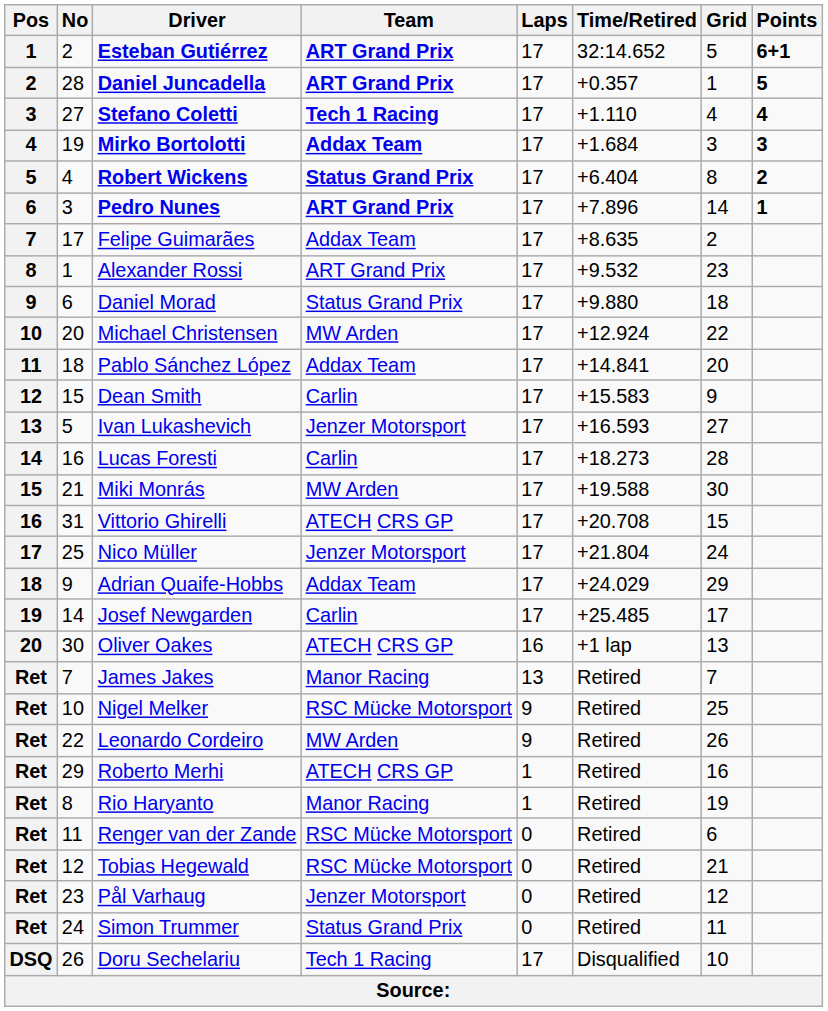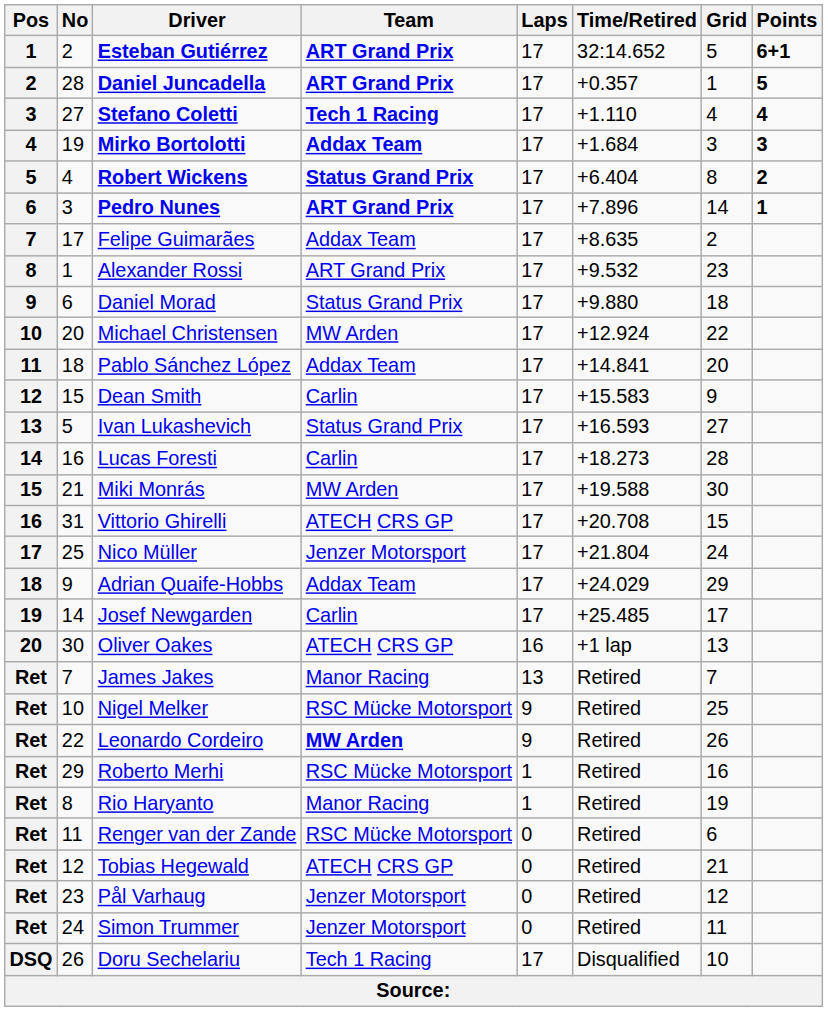 <table class="wikitable" style="font-size:85%">
 <tr>
 <th>Pos</th>
 <th>No</th>
 <th>Driver</th>
 <th>Team</th>
 <th>Laps</th>
 <th>Time/Retired</th>
 <th>Grid</th>
 <th>Points</th>
 </tr>
 <tr>
 <th>1</th>
 <td>2</td>
 <td> <strong><a href='#'>Esteban Gutiérrez</a></strong></td>
 <td><strong><a href='#'>ART Grand Prix</a></strong></td>
 <td>17</td>
 <td>32:14.652</td>
 <td>5</td>
 <td><strong>6+1</strong></td>
 </tr>
 <tr>
 <th>2</th>
 <td>28</td>
 <td> <strong><a href='#'>Daniel Juncadella</a></strong></td>
 <td><strong><a href='#'>ART Grand Prix</a></strong></td>
 <td>17</td>
 <td>+0.357</td>
 <td>1</td>
 <td><strong>5</strong></td>
 </tr>
 <tr>
 <th>3</th>
 <td>27</td>
 <td> <strong><a href='#'>Stefano Coletti</a></strong></td>
 <td><strong><a href='#'>Tech 1 Racing</a></strong></td>
 <td>17</td>
 <td>+1.110</td>
 <td>4</td>
 <td><strong>4</strong></td>
 </tr>
 <tr>
 <th>4</th>
 <td>19</td>
 <td> <strong><a href='#'>Mirko Bortolotti</a></strong></td>
 <td><strong><a href='#'>Addax Team</a></strong></td>
 <td>17</td>
 <td>+1.684</td>
 <td>3</td>
 <td><strong>3</strong></td>
 </tr>
 <tr>
 <th>5</th>
 <td>4</td>
 <td> <strong><a href='#'>Robert Wickens</a></strong></td>
 <td><strong><a href='#'>Status Grand Prix</a></strong></td>
 <td>17</td>
 <td>+6.404</td>
 <td>8</td>
 <td><strong>2</strong></td>
 </tr>
 <tr>
 <th>6</th>
 <td>3</td>
 <td> <strong><a href='#'>Pedro Nunes</a></strong></td>
 <td><strong><a href='#'>ART Grand Prix</a></strong></td>
 <td>17</td>
 <td>+7.896</td>
 <td>14</td>
 <td><strong>1</strong></td>
 </tr>
 <tr>
 <th>7</th>
 <td>17</td>
 <td> <a href='#'>Felipe Guimarães</a></td>
 <td><a href='#'>Addax Team</a></td>
 <td>17</td>
 <td>+8.635</td>
 <td>2</td>
 <td></td>
 </tr>
 <tr>
 <th>8</th>
 <td>1</td>
 <td> <a href='#'>Alexander Rossi</a></td>
 <td><a href='#'>ART Grand Prix</a></td>
 <td>17</td>
 <td>+9.532</td>
 <td>23</td>
 <td></td>
 </tr>
 <tr>
 <th>9</th>
 <td>6</td>
 <td> <a href='#'>Daniel Morad</a></td>
 <td><a href='#'>Status Grand Prix</a></td>
 <td>17</td>
 <td>+9.880</td>
 <td>18</td>
 <td></td>
 </tr>
 <tr>
 <th>10</th>
 <td>20</td>
 <td> <a href='#'>Michael Christensen</a></td>
 <td><a href='#'>MW Arden</a></td>
 <td>17</td>
 <td>+12.924</td>
 <td>22</td>
 <td></td>
 </tr>
 <tr>
 <th>11</th>
 <td>18</td>
 <td> <a href='#'>Pablo Sánchez López</a></td>
 <td><a href='#'>Addax Team</a></td>
 <td>17</td>
 <td>+14.841</td>
 <td>20</td>
 <td></td>
 </tr>
 <tr>
 <th>12</th>
 <td>15</td>
 <td> <a href='#'>Dean Smith</a></td>
 <td><a href='#'>Carlin</a></td>
 <td>17</td>
 <td>+15.583</td>
 <td>9</td>
 <td></td>
 </tr>
 <tr>
 <th>13</th>
 <td>5</td>
 <td> <a href='#'>Ivan Lukashevich</a></td>
-<td><a href='#'>Jenzer Motorsport</a></td>
+<td><a href='#'>Status Grand Prix</a></td>
 <td>17</td>
 <td>+16.593</td>
 <td>27</td>
 <td></td>
 </tr>
 <tr>
 <th>14</th>
 <td>16</td>
 <td> <a href='#'>Lucas Foresti</a></td>
 <td><a href='#'>Carlin</a></td>
 <td>17</td>
 <td>+18.273</td>
 <td>28</td>
 <td></td>
 </tr>
 <tr>
 <th>15</th>
 <td>21</td>
 <td> <a href='#'>Miki Monrás</a></td>
 <td><a href='#'>MW Arden</a></td>
 <td>17</td>
 <td>+19.588</td>
 <td>30</td>
 <td></td>
 </tr>
 <tr>
 <th>16</th>
 <td>31</td>
 <td> <a href='#'>Vittorio Ghirelli</a></td>
 <td><a href='#'>ATECH</a> <a href='#'>CRS GP</a></td>
 <td>17</td>
 <td>+20.708</td>
 <td>15</td>
 <td></td>
 </tr>
 <tr>
 <th>17</th>
 <td>25</td>
 <td> <a href='#'>Nico Müller</a></td>
 <td><a href='#'>Jenzer Motorsport</a></td>
 <td>17</td>
 <td>+21.804</td>
 <td>24</td>
 <td></td>
 </tr>
 <tr>
 <th>18</th>
 <td>9</td>
 <td> <a href='#'>Adrian Quaife-Hobbs</a></td>
 <td><a href='#'>Addax Team</a></td>
 <td>17</td>
 <td>+24.029</td>
 <td>29</td>
 <td></td>
 </tr>
 <tr>
 <th>19</th>
 <td>14</td>
 <td> <a href='#'>Josef Newgarden</a></td>
 <td><a href='#'>Carlin</a></td>
 <td>17</td>
 <td>+25.485</td>
 <td>17</td>
 <td></td>
 </tr>
 <tr>
 <th>20</th>
 <td>30</td>
 <td> <a href='#'>Oliver Oakes</a></td>
 <td><a href='#'>ATECH</a> <a href='#'>CRS GP</a></td>
 <td>16</td>
 <td>+1 lap</td>
 <td>13</td>
 <td></td>
 </tr>
 <tr>
 <th>Ret</th>
 <td>7</td>
 <td> <a href='#'>James Jakes</a></td>
 <td><a href='#'>Manor Racing</a></td>
 <td>13</td>
 <td>Retired</td>
 <td>7</td>
 <td></td>
 </tr>
 <tr>
 <th>Ret</th>
 <td>10</td>
 <td> <a href='#'>Nigel Melker</a></td>
 <td><a href='#'>RSC Mücke Motorsport</a></td>
 <td>9</td>
 <td>Retired</td>
 <td>25</td>
 <td></td>
 </tr>
 <tr>
 <th>Ret</th>
 <td>22</td>
 <td> <a href='#'>Leonardo Cordeiro</a></td>
-<td><a href='#'>MW Arden</a></td>
+<td><strong><a href='#'>MW Arden</a></strong></td>
 <td>9</td>
 <td>Retired</td>
 <td>26</td>
 <td></td>
 </tr>
 <tr>
 <th>Ret</th>
 <td>29</td>
 <td> <a href='#'>Roberto Merhi</a></td>
-<td><a href='#'>ATECH</a> <a href='#'>CRS GP</a></td>
+<td><a href='#'>RSC Mücke Motorsport</a></td>
 <td>1</td>
 <td>Retired</td>
 <td>16</td>
 <td></td>
 </tr>
 <tr>
 <th>Ret</th>
 <td>8</td>
 <td> <a href='#'>Rio Haryanto</a></td>
 <td><a href='#'>Manor Racing</a></td>
 <td>1</td>
 <td>Retired</td>
 <td>19</td>
 <td></td>
 </tr>
 <tr>
 <th>Ret</th>
 <td>11</td>
 <td> <a href='#'>Renger van der Zande</a></td>
 <td><a href='#'>RSC Mücke Motorsport</a></td>
 <td>0</td>
 <td>Retired</td>
 <td>6</td>
 <td></td>
 </tr>
 <tr>
 <th>Ret</th>
 <td>12</td>
 <td> <a href='#'>Tobias Hegewald</a></td>
-<td><a href='#'>RSC Mücke Motorsport</a></td>
+<td><a href='#'>ATECH</a> <a href='#'>CRS GP</a></td>
 <td>0</td>
 <td>Retired</td>
 <td>21</td>
 <td></td>
 </tr>
 <tr>
 <th>Ret</th>
 <td>23</td>
 <td> <a href='#'>Pål Varhaug</a></td>
 <td><a href='#'>Jenzer Motorsport</a></td>
 <td>0</td>
 <td>Retired</td>
 <td>12</td>
 <td></td>
 </tr>
 <tr>
 <th>Ret</th>
 <td>24</td>
 <td> <a href='#'>Simon Trummer</a></td>
-<td><a href='#'>Status Grand Prix</a></td>
+<td><a href='#'>Jenzer Motorsport</a></td>
 <td>0</td>
 <td>Retired</td>
 <td>11</td>
 <td></td>
 </tr>
 <tr>
 <th>DSQ</th>
 <td>26</td>
 <td> <a href='#'>Doru Sechelariu</a></td>
 <td><a href='#'>Tech 1 Racing</a></td>
 <td>17</td>
 <td>Disqualified</td>
 <td>10</td>
 <td></td>
 </tr>
 <tr>
 <th colspan="8">Source:</th>
 </tr>
 </table>
